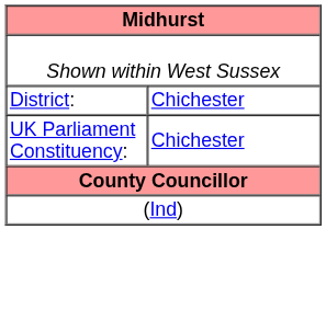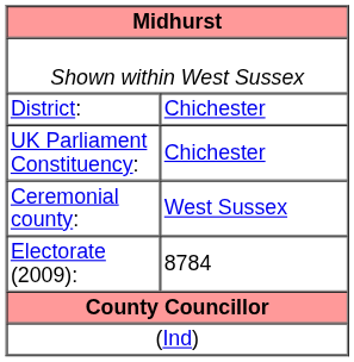 <table class="vcard" border=1 cellpadding=2 cellspacing=0 align=right width=260 style=margin-left:0.5em;>
 <tr>
 <th class="fn org" colspan=2 align=center bgcolor="#ff9999"><strong>Midhurst</strong></th>
 </tr>
 <tr>
 <td colspan=2 align=center><br><em>Shown within West Sussex</em></td>
 </tr>
 <tr class="note">
 <td width="45%"><a href='#'>District</a>:</td>
 <td><a href='#'>Chichester</a></td>
 </tr>
 <tr class="note">
 <td><a href='#'>UK Parliament Constituency</a>:</td>
 <td><a href='#'>Chichester</a></td>
 </tr>
+<tr class="note">
+<td><a href='#'>Ceremonial county</a>:</td>
+<td><a href='#'>West Sussex</a></td>
+</tr>
+<tr class="note">
+<td><a href='#'>Electorate</a> (2009):</td>
+<td>8784</td>
+</tr>
 <tr>
 <th colspan=2 align=center bgcolor="#ff9999">County Councillor</th>
 </tr>
 <tr>
 <td colspan=2 align=center> (<a href='#'>Ind</a>)</td>
 </tr>
 </table>
